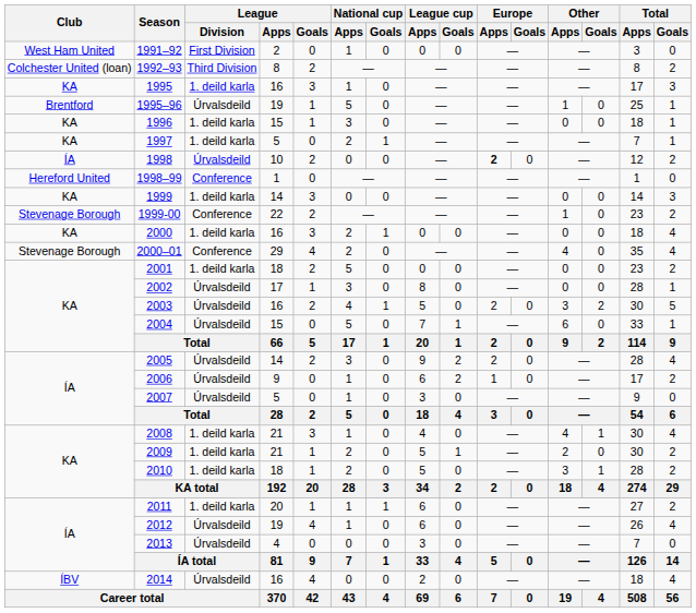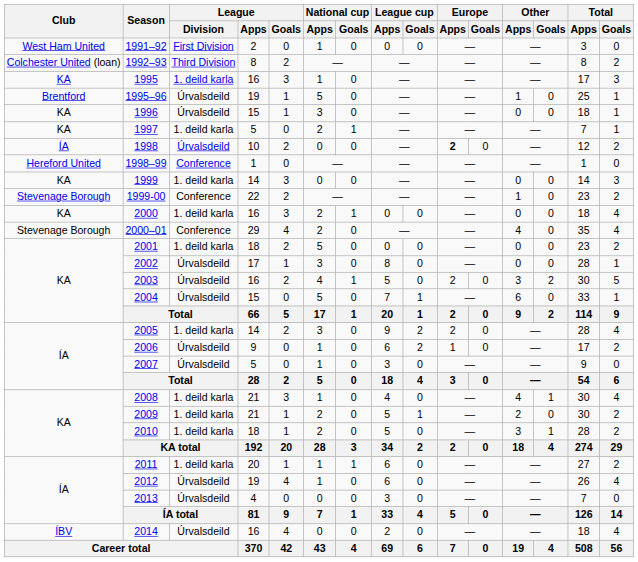 <table class="wikitable" style="text-align: center;">
 <tr>
 <th rowspan="2">Club</th>
 <th rowspan="2">Season</th>
 <th colspan="3">League</th>
 <th colspan="2">National cup</th>
 <th colspan="2">League cup</th>
 <th colspan="2">Europe</th>
 <th colspan="2">Other</th>
 <th colspan="2">Total</th>
 </tr>
 <tr>
 <th>Division</th>
 <th>Apps</th>
 <th>Goals</th>
 <th>Apps</th>
 <th>Goals</th>
 <th>Apps</th>
 <th>Goals</th>
 <th>Apps</th>
 <th>Goals</th>
 <th>Apps</th>
 <th>Goals</th>
 <th>Apps</th>
 <th>Goals</th>
 </tr>
 <tr>
 <td><a href='#'>West Ham United</a></td>
 <td><a href='#'>1991–92</a></td>
 <td><a href='#'>First Division</a></td>
 <td>2</td>
 <td>0</td>
 <td>1</td>
 <td>0</td>
 <td>0</td>
 <td>0</td>
 <td colspan="2">—</td>
 <td colspan="2">—</td>
 <td>3</td>
 <td>0</td>
 </tr>
 <tr>
 <td><a href='#'>Colchester United</a> (loan)</td>
 <td><a href='#'>1992–93</a></td>
 <td><a href='#'>Third Division</a></td>
 <td>8</td>
 <td>2</td>
 <td colspan="2">—</td>
 <td colspan="2">—</td>
 <td colspan="2">—</td>
 <td colspan="2">—</td>
 <td>8</td>
 <td>2</td>
 </tr>
 <tr>
 <td><a href='#'>KA</a></td>
 <td><a href='#'>1995</a></td>
 <td><a href='#'>1. deild karla</a></td>
 <td>16</td>
 <td>3</td>
 <td>1</td>
 <td>0</td>
 <td colspan="2">—</td>
 <td colspan="2">—</td>
 <td colspan="2">—</td>
 <td>17</td>
 <td>3</td>
 </tr>
 <tr>
 <td><a href='#'>Brentford</a></td>
 <td><a href='#'>1995–96</a></td>
 <td>Úrvalsdeild</td>
 <td>19</td>
 <td>1</td>
 <td>5</td>
 <td>0</td>
 <td colspan="2">—</td>
 <td colspan="2">—</td>
 <td>1</td>
 <td>0</td>
 <td>25</td>
 <td>1</td>
 </tr>
 <tr>
 <td>KA</td>
 <td><a href='#'>1996</a></td>
-<td>1. deild karla</td>
+<td>Úrvalsdeild</td>
 <td>15</td>
 <td>1</td>
 <td>3</td>
 <td>0</td>
 <td colspan="2">—</td>
 <td colspan="2">—</td>
 <td>0</td>
 <td>0</td>
 <td>18</td>
 <td>1</td>
 </tr>
 <tr>
 <td>KA</td>
 <td><a href='#'>1997</a></td>
 <td>1. deild karla</td>
 <td>5</td>
 <td>0</td>
 <td>2</td>
 <td>1</td>
 <td colspan="2">—</td>
 <td colspan="2">—</td>
 <td colspan="2">—</td>
 <td>7</td>
 <td>1</td>
 </tr>
 <tr>
 <td><a href='#'>ÍA</a></td>
 <td><a href='#'>1998</a></td>
 <td><a href='#'>Úrvalsdeild</a></td>
 <td>10</td>
 <td>2</td>
 <td>0</td>
 <td>0</td>
 <td colspan="2">—</td>
 <td><strong>2</strong></td>
 <td>0</td>
 <td colspan="2">—</td>
 <td>12</td>
 <td>2</td>
 </tr>
 <tr>
 <td><a href='#'>Hereford United</a></td>
 <td><a href='#'>1998–99</a></td>
 <td><a href='#'>Conference</a></td>
 <td>1</td>
 <td>0</td>
 <td colspan="2">—</td>
 <td colspan="2">—</td>
 <td colspan="2">—</td>
 <td colspan="2">—</td>
 <td>1</td>
 <td>0</td>
 </tr>
 <tr>
 <td>KA</td>
 <td><a href='#'>1999</a></td>
 <td>1. deild karla</td>
 <td>14</td>
 <td>3</td>
 <td>0</td>
 <td>0</td>
 <td colspan="2">—</td>
 <td colspan="2">—</td>
 <td>0</td>
 <td>0</td>
 <td>14</td>
 <td>3</td>
 </tr>
 <tr>
 <td><a href='#'>Stevenage Borough</a></td>
 <td><a href='#'>1999-00</a></td>
 <td>Conference</td>
 <td>22</td>
 <td>2</td>
 <td colspan="2">—</td>
 <td colspan="2">—</td>
 <td colspan="2">—</td>
 <td>1</td>
 <td>0</td>
 <td>23</td>
 <td>2</td>
 </tr>
 <tr>
 <td>KA</td>
 <td><a href='#'>2000</a></td>
 <td>1. deild karla</td>
 <td>16</td>
 <td>3</td>
 <td>2</td>
 <td>1</td>
 <td>0</td>
 <td>0</td>
 <td colspan="2">—</td>
 <td>0</td>
 <td>0</td>
 <td>18</td>
 <td>4</td>
 </tr>
 <tr>
 <td>Stevenage Borough</td>
 <td><a href='#'>2000–01</a></td>
 <td>Conference</td>
 <td>29</td>
 <td>4</td>
 <td>2</td>
 <td>0</td>
 <td colspan="2">—</td>
 <td colspan="2">—</td>
 <td>4</td>
 <td>0</td>
 <td>35</td>
 <td>4</td>
 </tr>
 <tr>
 <td rowspan="5">KA</td>
 <td><a href='#'>2001</a></td>
 <td>1. deild karla</td>
 <td>18</td>
 <td>2</td>
 <td>5</td>
 <td>0</td>
 <td>0</td>
 <td>0</td>
 <td colspan="2">—</td>
 <td>0</td>
 <td>0</td>
 <td>23</td>
 <td>2</td>
 </tr>
 <tr>
 <td><a href='#'>2002</a></td>
 <td>Úrvalsdeild</td>
 <td>17</td>
 <td>1</td>
 <td>3</td>
 <td>0</td>
 <td>8</td>
 <td>0</td>
 <td colspan="2">—</td>
 <td>0</td>
 <td>0</td>
 <td>28</td>
 <td>1</td>
 </tr>
 <tr>
 <td><a href='#'>2003</a></td>
 <td>Úrvalsdeild</td>
 <td>16</td>
 <td>2</td>
 <td>4</td>
 <td>1</td>
 <td>5</td>
 <td>0</td>
 <td>2</td>
 <td>0</td>
 <td>3</td>
 <td>2</td>
 <td>30</td>
 <td>5</td>
 </tr>
 <tr>
 <td><a href='#'>2004</a></td>
 <td>Úrvalsdeild</td>
 <td>15</td>
 <td>0</td>
 <td>5</td>
 <td>0</td>
 <td>7</td>
 <td>1</td>
 <td colspan="2">—</td>
 <td>6</td>
 <td>0</td>
 <td>33</td>
 <td>1</td>
 </tr>
 <tr>
 <th colspan="2">Total</th>
 <th>66</th>
 <th>5</th>
 <th>17</th>
 <th>1</th>
 <th>20</th>
 <th>1</th>
 <th>2</th>
 <th>0</th>
 <th>9</th>
 <th>2</th>
 <th>114</th>
 <th>9</th>
 </tr>
 <tr>
 <td rowspan="4">ÍA</td>
 <td><a href='#'>2005</a></td>
-<td>Úrvalsdeild</td>
+<td>1. deild karla</td>
 <td>14</td>
 <td>2</td>
 <td>3</td>
 <td>0</td>
 <td>9</td>
 <td>2</td>
 <td>2</td>
 <td>0</td>
 <td colspan="2">—</td>
 <td>28</td>
 <td>4</td>
 </tr>
 <tr>
 <td><a href='#'>2006</a></td>
 <td>Úrvalsdeild</td>
 <td>9</td>
 <td>0</td>
 <td>1</td>
 <td>0</td>
 <td>6</td>
 <td>2</td>
 <td>1</td>
 <td>0</td>
 <td colspan="2">—</td>
 <td>17</td>
 <td>2</td>
 </tr>
 <tr>
 <td><a href='#'>2007</a></td>
 <td>Úrvalsdeild</td>
 <td>5</td>
 <td>0</td>
 <td>1</td>
 <td>0</td>
 <td>3</td>
 <td>0</td>
 <td colspan="2">—</td>
 <td colspan="2">—</td>
 <td>9</td>
 <td>0</td>
 </tr>
 <tr>
 <th colspan="2">Total</th>
 <th>28</th>
 <th>2</th>
 <th>5</th>
 <th>0</th>
 <th>18</th>
 <th>4</th>
 <th>3</th>
 <th>0</th>
 <th colspan="2">—</th>
 <th>54</th>
 <th>6</th>
 </tr>
 <tr>
 <td rowspan="4">KA</td>
 <td><a href='#'>2008</a></td>
 <td>1. deild karla</td>
 <td>21</td>
 <td>3</td>
 <td>1</td>
 <td>0</td>
 <td>4</td>
 <td>0</td>
 <td colspan="2">—</td>
 <td>4</td>
 <td>1</td>
 <td>30</td>
 <td>4</td>
 </tr>
 <tr>
 <td><a href='#'>2009</a></td>
 <td>1. deild karla</td>
 <td>21</td>
 <td>1</td>
 <td>2</td>
 <td>0</td>
 <td>5</td>
 <td>1</td>
 <td colspan="2">—</td>
 <td>2</td>
 <td>0</td>
 <td>30</td>
 <td>2</td>
 </tr>
 <tr>
 <td><a href='#'>2010</a></td>
 <td>1. deild karla</td>
 <td>18</td>
 <td>1</td>
 <td>2</td>
 <td>0</td>
 <td>5</td>
 <td>0</td>
 <td colspan="2">—</td>
 <td>3</td>
 <td>1</td>
 <td>28</td>
 <td>2</td>
 </tr>
 <tr>
 <th colspan="2">KA total</th>
 <th>192</th>
 <th>20</th>
 <th>28</th>
 <th>3</th>
 <th>34</th>
 <th>2</th>
 <th>2</th>
 <th>0</th>
 <th>18</th>
 <th>4</th>
 <th>274</th>
 <th>29</th>
 </tr>
 <tr>
 <td rowspan="4">ÍA</td>
 <td><a href='#'>2011</a></td>
 <td>1. deild karla</td>
 <td>20</td>
 <td>1</td>
 <td>1</td>
 <td>1</td>
 <td>6</td>
 <td>0</td>
 <td colspan="2">—</td>
 <td colspan="2">—</td>
 <td>27</td>
 <td>2</td>
 </tr>
 <tr>
 <td><a href='#'>2012</a></td>
 <td>Úrvalsdeild</td>
 <td>19</td>
 <td>4</td>
 <td>1</td>
 <td>0</td>
 <td>6</td>
 <td>0</td>
 <td colspan="2">—</td>
 <td colspan="2">—</td>
 <td>26</td>
 <td>4</td>
 </tr>
 <tr>
 <td><a href='#'>2013</a></td>
 <td>Úrvalsdeild</td>
 <td>4</td>
 <td>0</td>
 <td>0</td>
 <td>0</td>
 <td>3</td>
 <td>0</td>
 <td colspan="2">—</td>
 <td colspan="2">—</td>
 <td>7</td>
 <td>0</td>
 </tr>
 <tr>
 <th colspan="2">ÍA total</th>
 <th>81</th>
 <th>9</th>
 <th>7</th>
 <th>1</th>
 <th>33</th>
 <th>4</th>
 <th>5</th>
 <th>0</th>
 <th colspan="2">—</th>
 <th>126</th>
 <th>14</th>
 </tr>
 <tr>
 <td><a href='#'>ÍBV</a></td>
 <td><a href='#'>2014</a></td>
 <td>Úrvalsdeild</td>
 <td>16</td>
 <td>4</td>
 <td>0</td>
 <td>0</td>
 <td>2</td>
 <td>0</td>
 <td colspan="2">—</td>
 <td colspan="2">—</td>
 <td>18</td>
 <td>4</td>
 </tr>
 <tr>
 <th colspan="3">Career total</th>
 <th>370</th>
 <th>42</th>
 <th>43</th>
 <th>4</th>
 <th>69</th>
 <th>6</th>
 <th>7</th>
 <th>0</th>
 <th>19</th>
 <th>4</th>
 <th>508</th>
 <th>56</th>
 </tr>
 </table>
